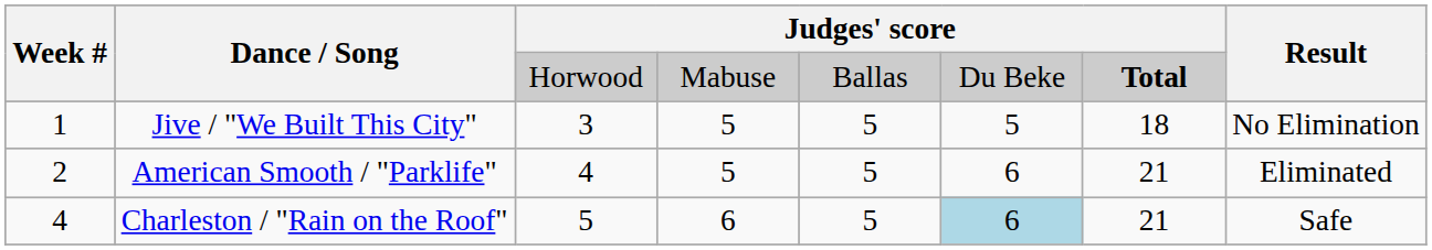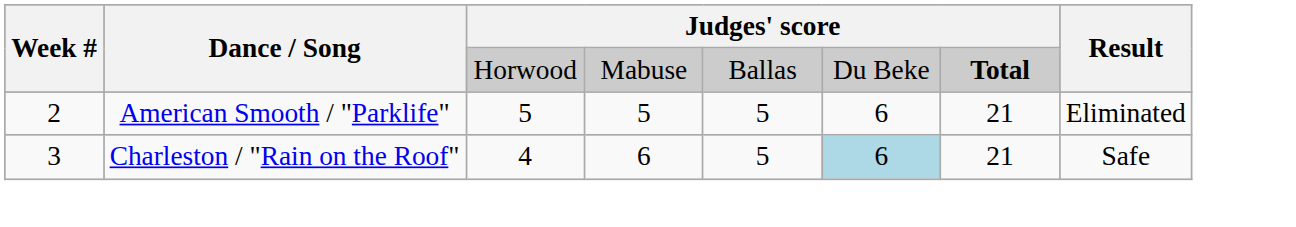 <table class="wikitable mw-collapsible mw-collapsed" style="text-align:center; white-space:nowrap">
 <tr>
 <th rowspan="2">Week #</th>
 <th rowspan="2">Dance / Song</th>
 <th colspan="5">Judges' score</th>
 <th rowspan="2">Result</th>
 </tr>
 <tr style="text-align:center; background:#ccc;">
 <td style="width:10%">Horwood</td>
 <td style="width:10%">Mabuse</td>
 <td style="width:10%">Ballas</td>
 <td style="width:10%">Du Beke</td>
 <td style="width:10%"><strong>Total</strong></td>
 </tr>
 <tr>
-<td>1</td>
-<td><a href='#'>Jive</a> / "<a href='#'>We Built This City</a>"</td>
-<td>3</td>
-<td>5</td>
-<td>5</td>
-<td>5</td>
-<td>18</td>
-<td>No Elimination</td>
-</tr>
-<tr>
 <td>2</td>
 <td><a href='#'>American Smooth</a> / "<a href='#'>Parklife</a>"</td>
-<td>4</td>
+<td>5</td>
 <td>5</td>
 <td>5</td>
 <td>6</td>
 <td>21</td>
 <td>Eliminated</td>
 </tr>
 <tr>
+<td>3</td>
+<td><a href='#'>Charleston</a> / "<a href='#'>Rain on the Roof</a>"</td>
 <td>4</td>
-<td><a href='#'>Charleston</a> / "<a href='#'>Rain on the Roof</a>"</td>
-<td>5</td>
 <td>6</td>
 <td>5</td>
 <td style="background: lightblue;">6</td>
 <td>21</td>
 <td>Safe</td>
 </tr>
 </table>
